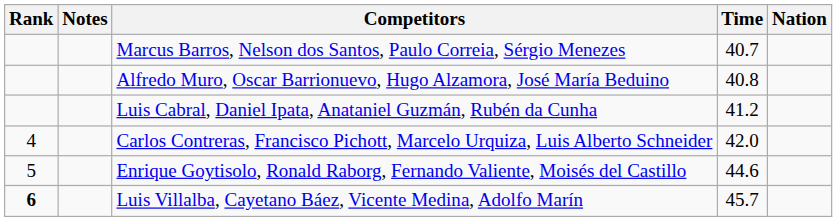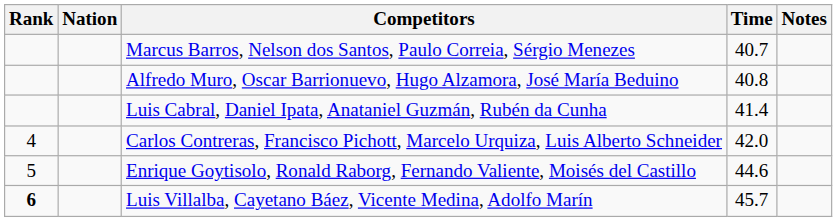 <table class="wikitable sortable" style="text-align:center">
 <tr>
 <th>Rank</th>
-<th>Notes</th>
+<th>Nation</th>
 <th>Competitors</th>
 <th>Time</th>
-<th>Nation</th>
+<th>Notes</th>
 </tr>
 <tr>
 <td></td>
-<td></td>
+<td align=left></td>
 <td align=left><a href='#'>Marcus Barros</a>, <a href='#'>Nelson dos Santos</a>, <a href='#'>Paulo Correia</a>, <a href='#'>Sérgio Menezes</a></td>
 <td>40.7</td>
-<td align=left></td>
+<td></td>
 </tr>
 <tr>
 <td></td>
-<td></td>
+<td align=left></td>
 <td align=left><a href='#'>Alfredo Muro</a>, <a href='#'>Oscar Barrionuevo</a>, <a href='#'>Hugo Alzamora</a>, <a href='#'>José María Beduino</a></td>
 <td>40.8</td>
-<td align=left></td>
+<td></td>
 </tr>
 <tr>
 <td></td>
+<td align=left></td>
+<td align=left><a href='#'>Luis Cabral</a>, <a href='#'>Daniel Ipata</a>, <a href='#'>Anataniel Guzmán</a>, <a href='#'>Rubén da Cunha</a></td>
+<td>41.4</td>
 <td></td>
-<td align=left><a href='#'>Luis Cabral</a>, <a href='#'>Daniel Ipata</a>, <a href='#'>Anataniel Guzmán</a>, <a href='#'>Rubén da Cunha</a></td>
-<td>41.2</td>
-<td align=left></td>
 </tr>
 <tr>
 <td>4</td>
-<td></td>
+<td align=left></td>
 <td align=left><a href='#'>Carlos Contreras</a>, <a href='#'>Francisco Pichott</a>, <a href='#'>Marcelo Urquiza</a>, <a href='#'>Luis Alberto Schneider</a></td>
 <td>42.0</td>
-<td align=left></td>
+<td></td>
 </tr>
 <tr>
 <td>5</td>
-<td></td>
+<td align=left></td>
 <td align=left><a href='#'>Enrique Goytisolo</a>, <a href='#'>Ronald Raborg</a>, <a href='#'>Fernando Valiente</a>, <a href='#'>Moisés del Castillo</a></td>
 <td>44.6</td>
-<td align=left></td>
+<td></td>
 </tr>
 <tr>
 <td><strong>6</strong></td>
-<td></td>
+<td align=left></td>
 <td align=left><a href='#'>Luis Villalba</a>, <a href='#'>Cayetano Báez</a>, <a href='#'>Vicente Medina</a>, <a href='#'>Adolfo Marín</a></td>
 <td>45.7</td>
-<td align=left></td>
+<td></td>
 </tr>
 </table>
